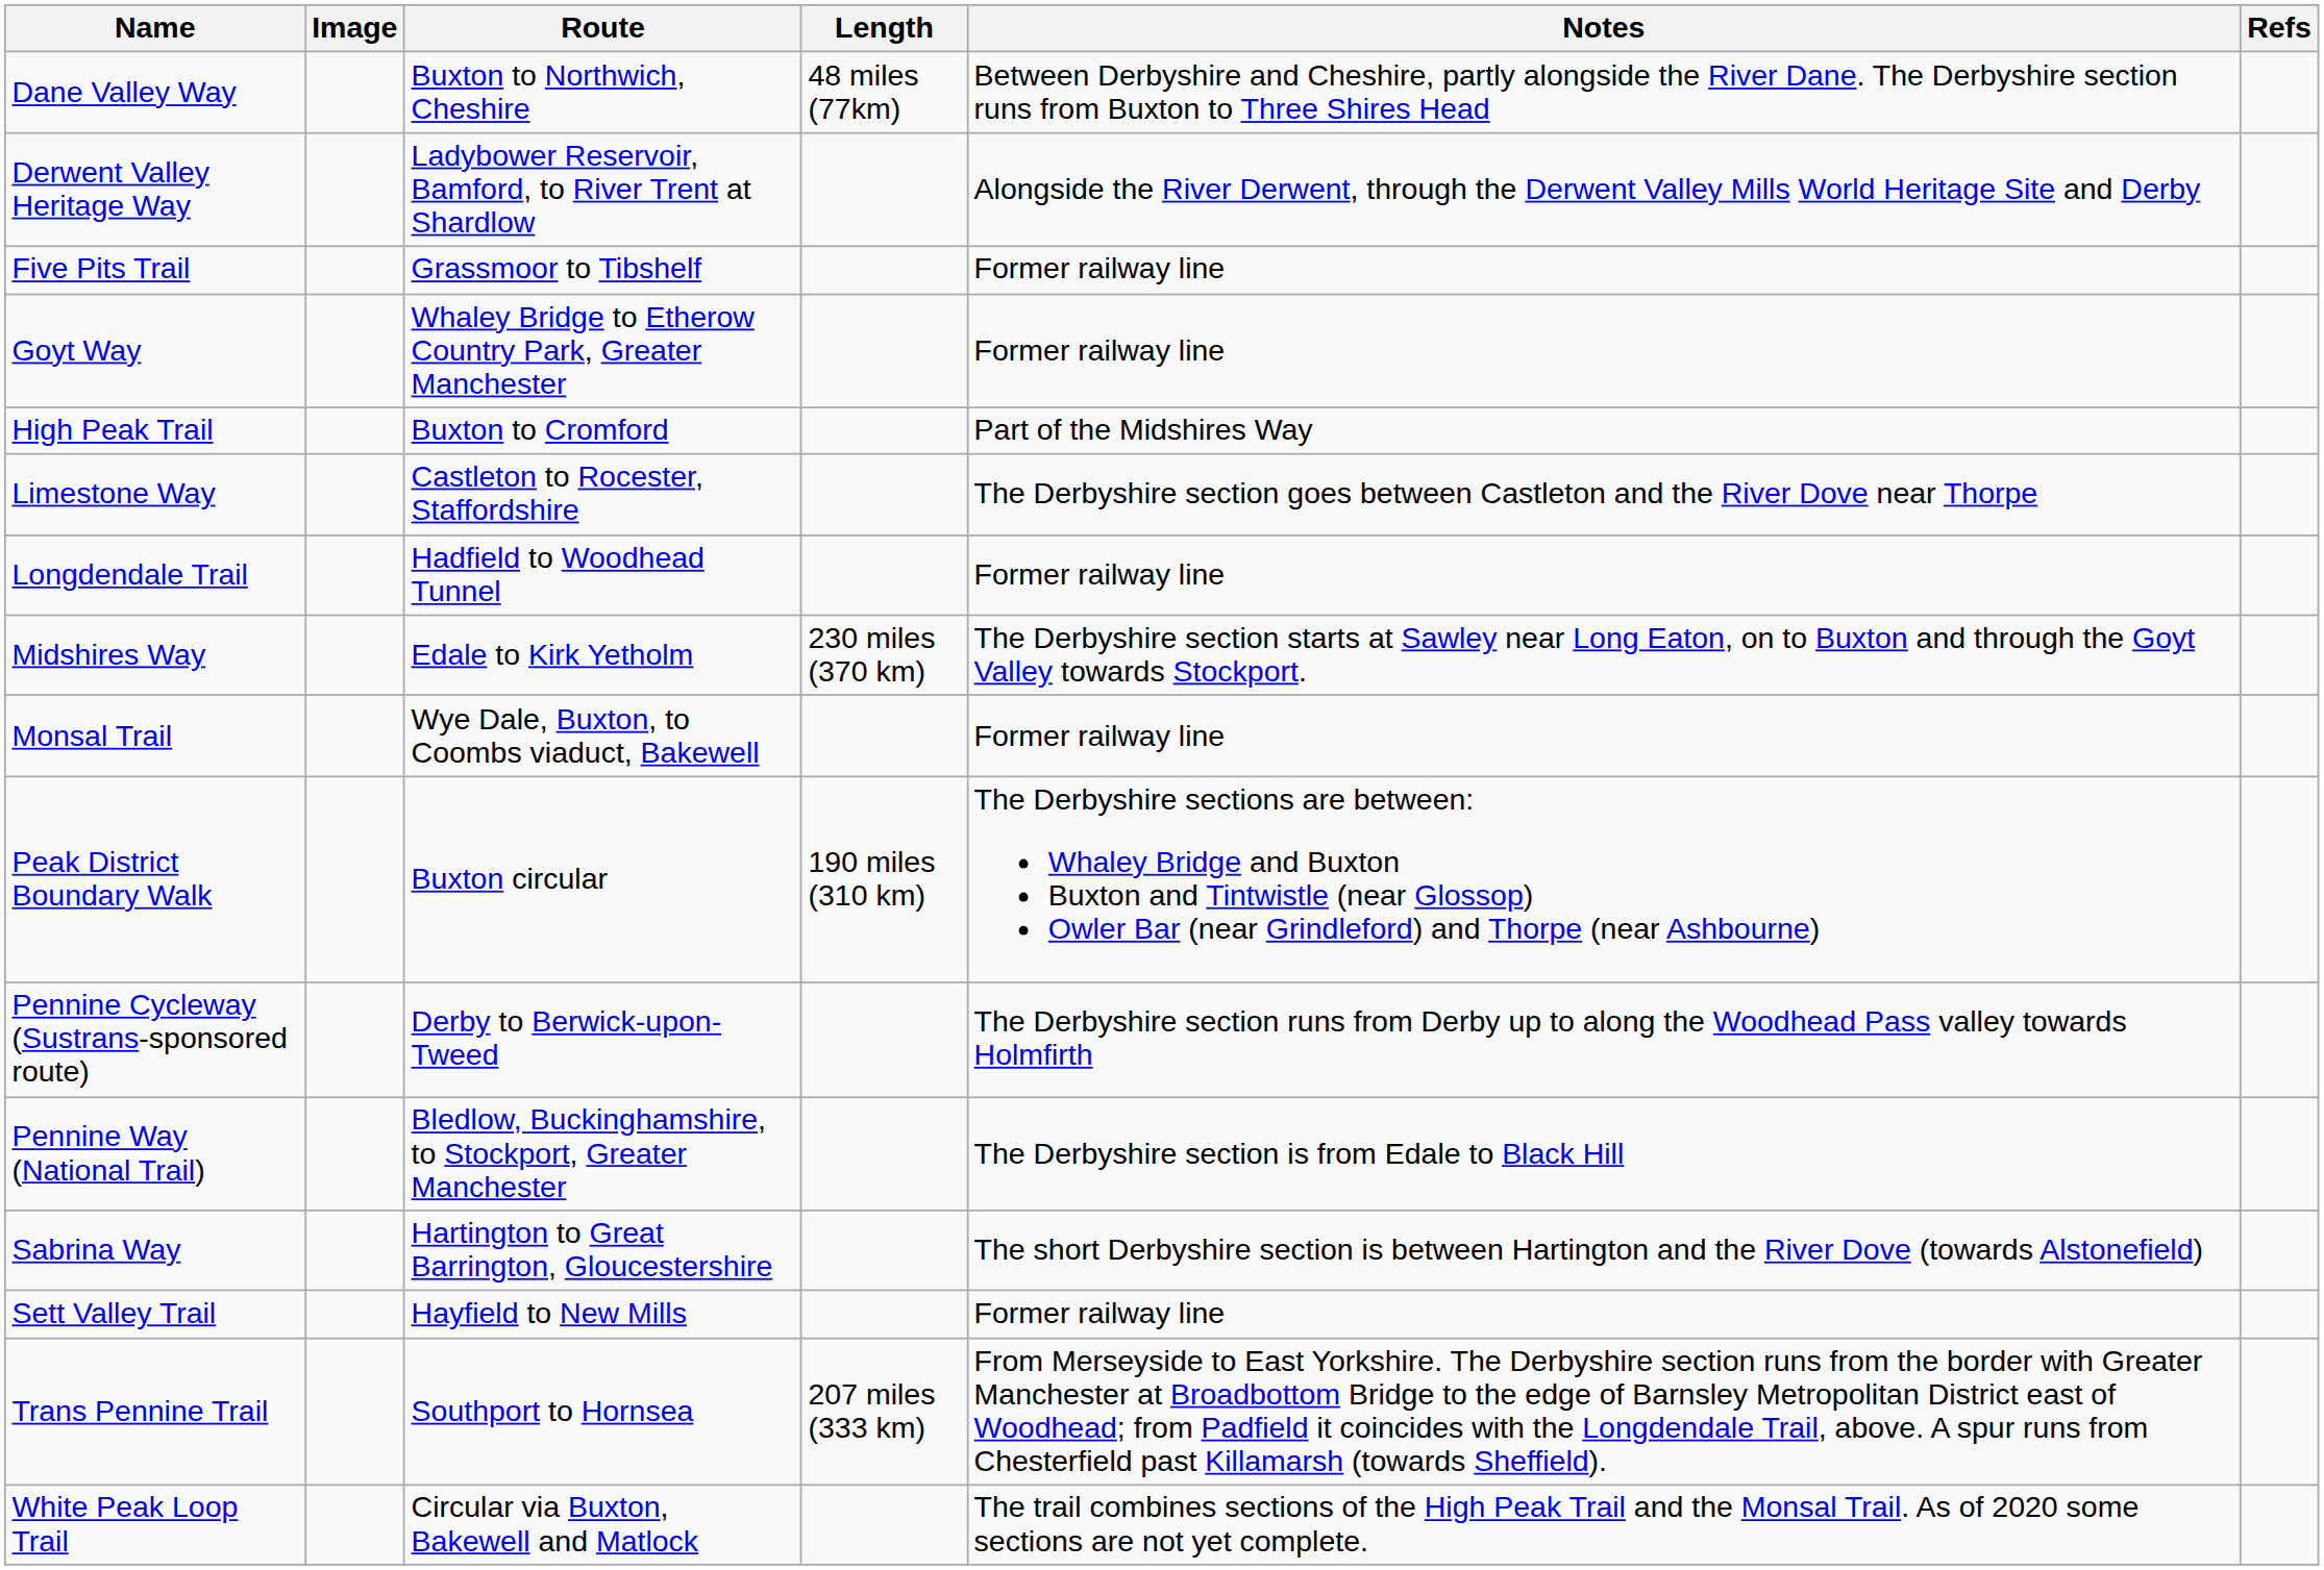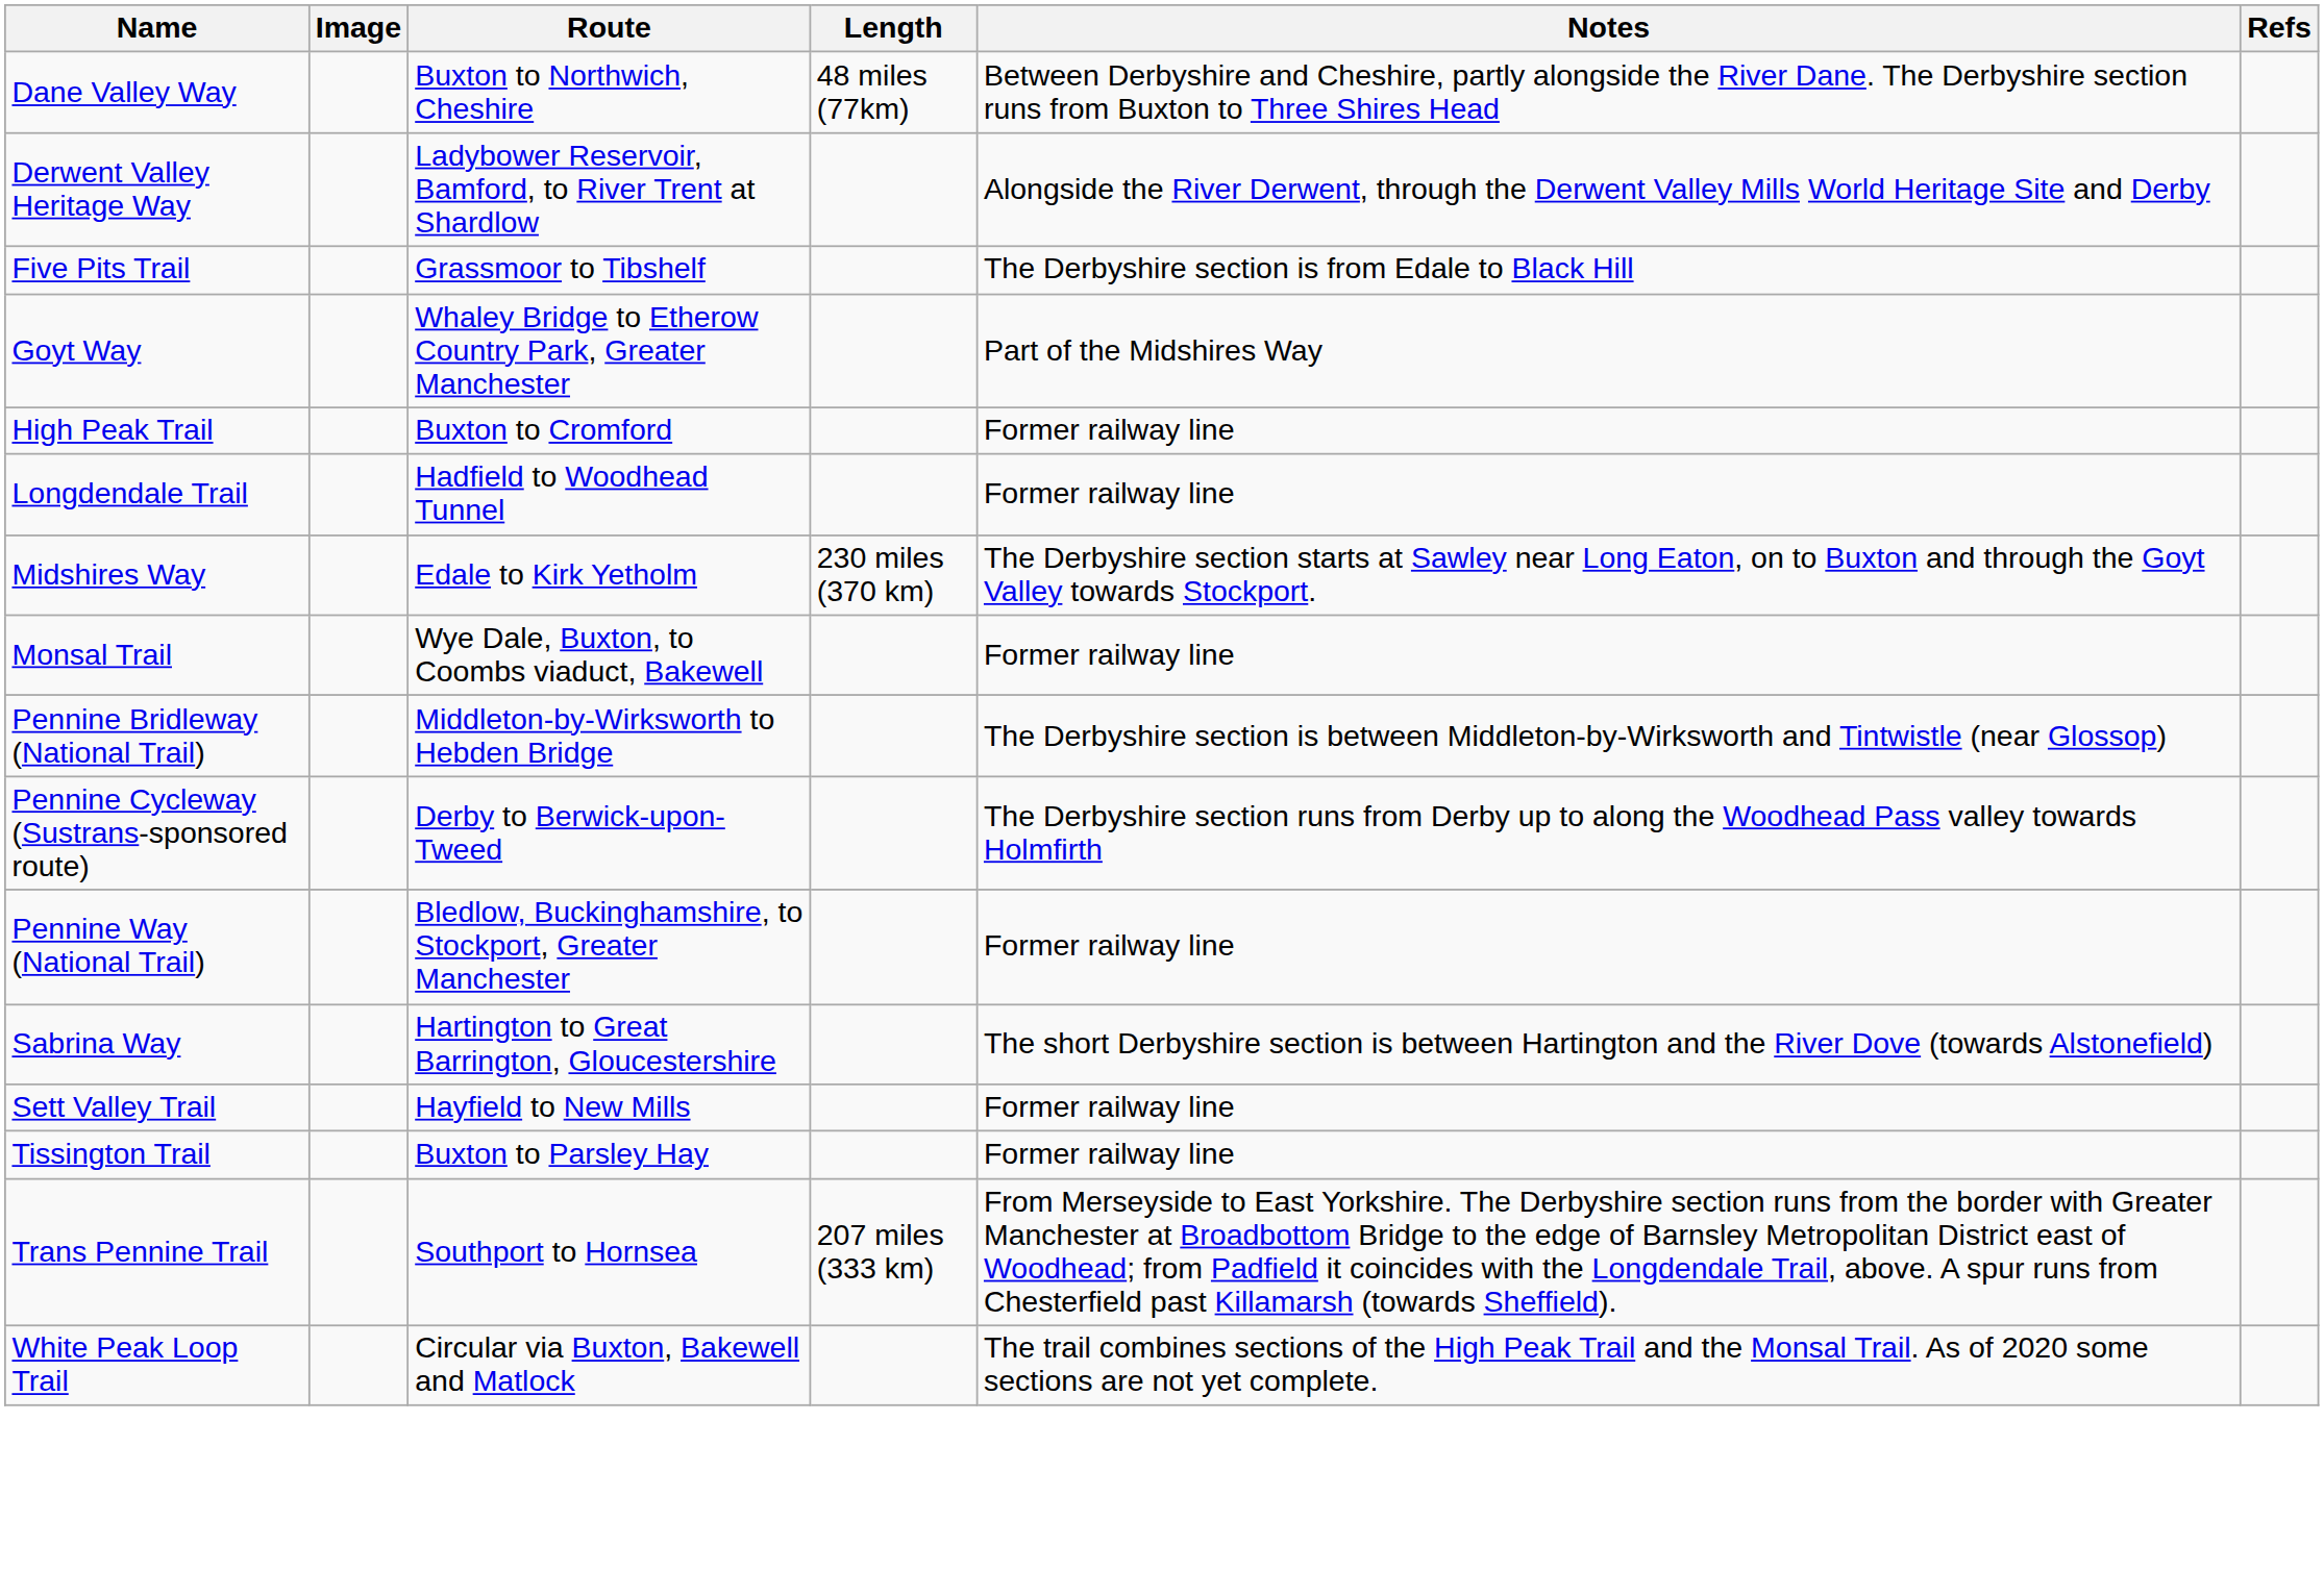 <table class="wikitable sortable">
 <tr>
 <th>Name</th>
 <th>Image</th>
 <th>Route</th>
 <th>Length</th>
 <th>Notes</th>
 <th>Refs</th>
 </tr>
 <tr>
 <td><a href='#'>Dane Valley Way</a></td>
 <td></td>
 <td><a href='#'>Buxton</a> to <a href='#'>Northwich</a>, <a href='#'>Cheshire</a></td>
 <td>48 miles<br>(77km)</td>
 <td>Between Derbyshire and Cheshire, partly alongside the <a href='#'>River Dane</a>. The Derbyshire section runs from Buxton to <a href='#'>Three Shires Head</a></td>
 <td></td>
 </tr>
 <tr>
 <td><a href='#'>Derwent Valley Heritage Way</a></td>
 <td></td>
 <td><a href='#'>Ladybower Reservoir</a>, <a href='#'>Bamford</a>, to <a href='#'>River Trent</a> at <a href='#'>Shardlow</a></td>
 <td></td>
 <td>Alongside the <a href='#'>River Derwent</a>, through the <a href='#'>Derwent Valley Mills</a> <a href='#'>World Heritage Site</a> and <a href='#'>Derby</a></td>
 <td></td>
 </tr>
 <tr>
 <td><a href='#'>Five Pits Trail</a></td>
 <td></td>
 <td><a href='#'>Grassmoor</a> to <a href='#'>Tibshelf</a></td>
 <td></td>
-<td>Former railway line</td>
+<td>The Derbyshire section is from Edale to <a href='#'>Black Hill</a></td>
 <td></td>
 </tr>
 <tr>
 <td><a href='#'>Goyt Way</a></td>
 <td></td>
 <td><a href='#'>Whaley Bridge</a> to <a href='#'>Etherow Country Park</a>, <a href='#'>Greater Manchester</a></td>
 <td></td>
-<td>Former railway line</td>
+<td>Part of the Midshires Way</td>
 <td></td>
 </tr>
 <tr>
 <td><a href='#'>High Peak Trail</a></td>
 <td></td>
 <td><a href='#'>Buxton</a> to <a href='#'>Cromford</a></td>
 <td></td>
-<td>Part of the Midshires Way</td>
-<td></td>
-</tr>
-<tr>
-<td><a href='#'>Limestone Way</a></td>
-<td></td>
-<td><a href='#'>Castleton</a> to <a href='#'>Rocester</a>, <a href='#'>Staffordshire</a></td>
-<td></td>
-<td>The Derbyshire section goes between Castleton and the <a href='#'>River Dove</a> near <a href='#'>Thorpe</a></td>
+<td>Former railway line</td>
 <td></td>
 </tr>
 <tr>
 <td><a href='#'>Longdendale Trail</a></td>
 <td></td>
 <td><a href='#'>Hadfield</a> to <a href='#'>Woodhead Tunnel</a></td>
 <td></td>
 <td>Former railway line</td>
 <td></td>
 </tr>
 <tr>
 <td><a href='#'>Midshires Way</a></td>
 <td></td>
 <td><a href='#'>Edale</a> to <a href='#'>Kirk Yetholm</a></td>
 <td>230 miles (370 km)</td>
 <td>The Derbyshire section starts at <a href='#'>Sawley</a> near <a href='#'>Long Eaton</a>, on to <a href='#'>Buxton</a> and through the <a href='#'>Goyt Valley</a> towards <a href='#'>Stockport</a>.</td>
 <td></td>
 </tr>
 <tr>
 <td><a href='#'>Monsal Trail</a></td>
 <td></td>
 <td>Wye Dale, <a href='#'>Buxton</a>, to Coombs viaduct, <a href='#'>Bakewell</a></td>
 <td></td>
 <td>Former railway line</td>
 <td></td>
 </tr>
 <tr>
-<td><a href='#'>Peak District Boundary Walk</a></td>
+<td><a href='#'>Pennine Bridleway</a> (<a href='#'>National Trail</a>)</td>
 <td></td>
-<td><a href='#'>Buxton</a> circular</td>
-<td>190 miles (310 km)</td>
-<td>The Derbyshire sections are between:<br><ul><li><a href='#'>Whaley Bridge</a> and Buxton</li><li>Buxton and <a href='#'>Tintwistle</a> (near <a href='#'>Glossop</a>)</li><li><a href='#'>Owler Bar</a> (near <a href='#'>Grindleford</a>) and <a href='#'>Thorpe</a> (near <a href='#'>Ashbourne</a>)</li></ul></td>
+<td><a href='#'>Middleton-by-Wirksworth</a> to <a href='#'>Hebden Bridge</a></td>
+<td></td>
+<td>The Derbyshire section is between Middleton-by-Wirksworth and <a href='#'>Tintwistle</a> (near <a href='#'>Glossop</a>)</td>
 <td></td>
 </tr>
 <tr>
 <td><a href='#'>Pennine Cycleway</a> (<a href='#'>Sustrans</a>-sponsored route)</td>
 <td></td>
 <td><a href='#'>Derby</a> to <a href='#'>Berwick-upon-Tweed</a></td>
 <td></td>
 <td>The Derbyshire section runs from Derby up to along the <a href='#'>Woodhead Pass</a> valley towards <a href='#'>Holmfirth</a></td>
 <td></td>
 </tr>
 <tr>
 <td><a href='#'>Pennine Way</a> (<a href='#'>National Trail</a>)</td>
 <td></td>
 <td><a href='#'>Bledlow, Buckinghamshire</a>, to <a href='#'>Stockport</a>, <a href='#'>Greater Manchester</a></td>
 <td></td>
-<td>The Derbyshire section is from Edale to <a href='#'>Black Hill</a></td>
+<td>Former railway line</td>
 <td></td>
 </tr>
 <tr>
 <td><a href='#'>Sabrina Way</a></td>
 <td></td>
 <td><a href='#'>Hartington</a> to <a href='#'>Great Barrington</a>, <a href='#'>Gloucestershire</a></td>
 <td></td>
 <td>The short Derbyshire section is between Hartington and the <a href='#'>River Dove</a> (towards <a href='#'>Alstonefield</a>)</td>
 <td></td>
 </tr>
 <tr>
 <td><a href='#'>Sett Valley Trail</a></td>
 <td></td>
 <td><a href='#'>Hayfield</a> to <a href='#'>New Mills</a></td>
+<td></td>
+<td>Former railway line</td>
+<td></td>
+</tr>
+<tr>
+<td><a href='#'>Tissington Trail</a></td>
+<td></td>
+<td><a href='#'>Buxton</a> to <a href='#'>Parsley Hay</a></td>
 <td></td>
 <td>Former railway line</td>
 <td></td>
 </tr>
 <tr>
 <td><a href='#'>Trans Pennine Trail</a></td>
 <td></td>
 <td><a href='#'>Southport</a> to <a href='#'>Hornsea</a></td>
 <td>207 miles (333 km)</td>
 <td>From Merseyside to East Yorkshire. The Derbyshire section runs from the border with Greater Manchester at <a href='#'>Broadbottom</a> Bridge to the edge of Barnsley Metropolitan District east of <a href='#'>Woodhead</a>; from <a href='#'>Padfield</a> it coincides with the <a href='#'>Longdendale Trail</a>, above. A spur runs from Chesterfield past <a href='#'>Killamarsh</a> (towards <a href='#'>Sheffield</a>).</td>
 <td></td>
 </tr>
 <tr>
 <td><a href='#'>White Peak Loop Trail</a></td>
 <td></td>
 <td>Circular via <a href='#'>Buxton</a>, <a href='#'>Bakewell</a> and <a href='#'>Matlock</a></td>
 <td></td>
 <td>The trail combines sections of the <a href='#'>High Peak Trail</a> and the <a href='#'>Monsal Trail</a>. As of 2020 some sections are not yet complete.</td>
 <td></td>
 </tr>
 </table>
